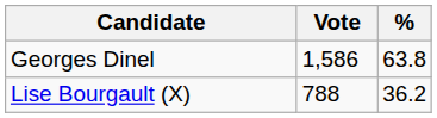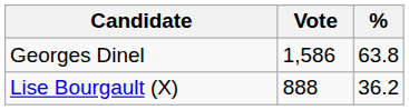 <table class="wikitable">
 <tr>
 <th bgcolor="#DDDDFF" width="200px">Candidate</th>
 <th bgcolor="#DDDDFF" width="50px">Vote</th>
 <th bgcolor="#DDDDFF" width="30px">%</th>
 </tr>
 <tr>
 <td>Georges Dinel</td>
 <td>1,586</td>
 <td>63.8</td>
 </tr>
 <tr>
 <td><a href='#'>Lise Bourgault</a> (X)</td>
-<td>788</td>
+<td>888</td>
 <td>36.2</td>
 </tr>
 </table>
